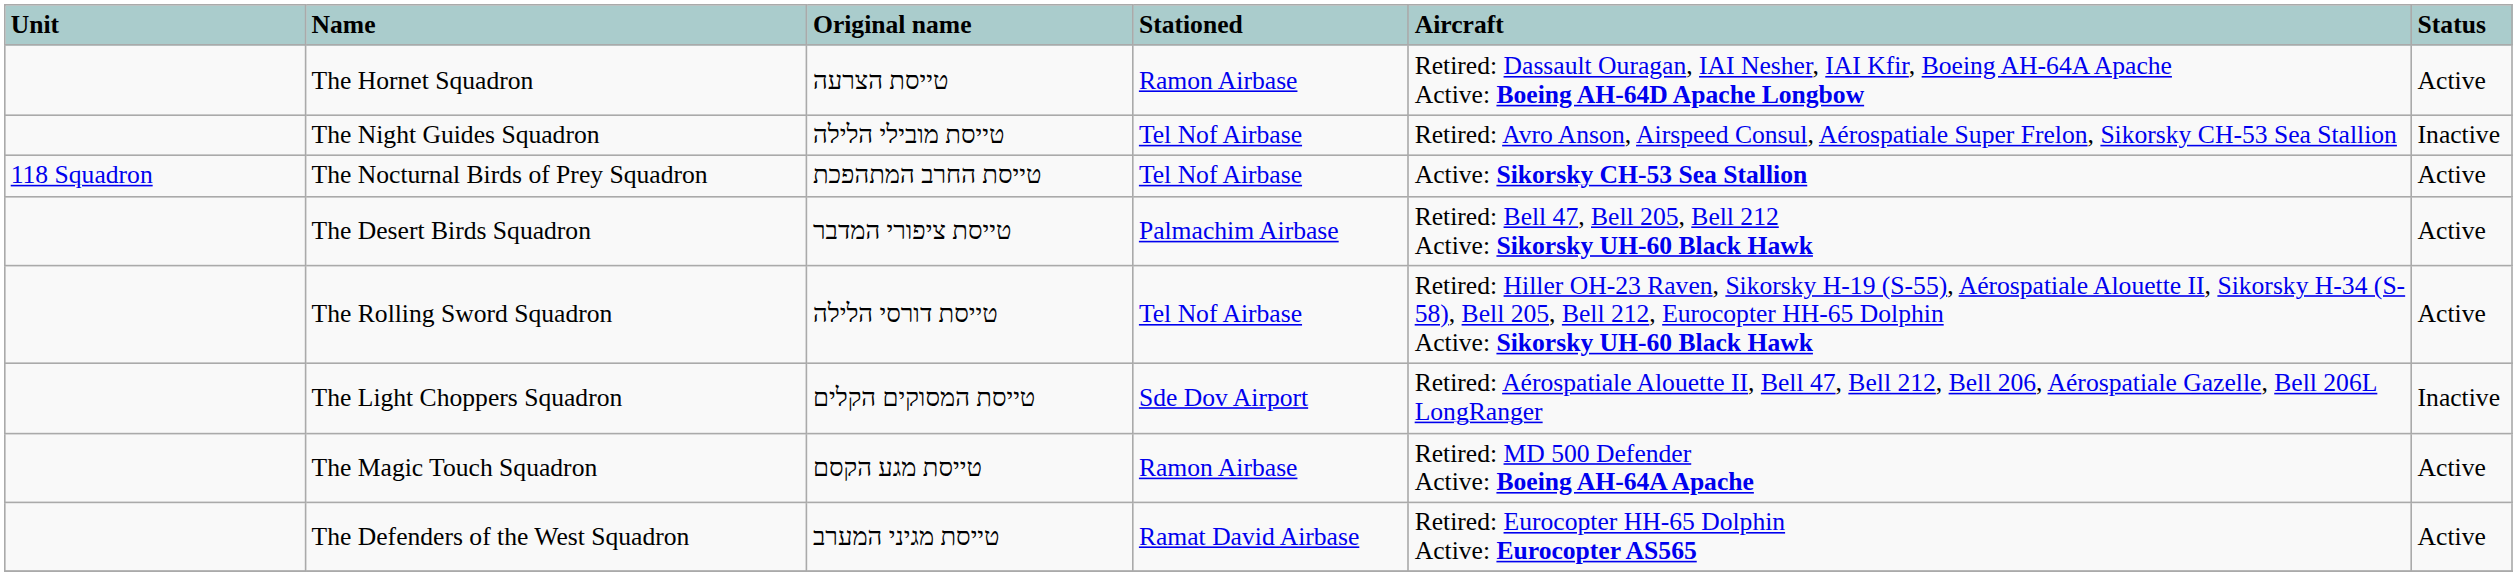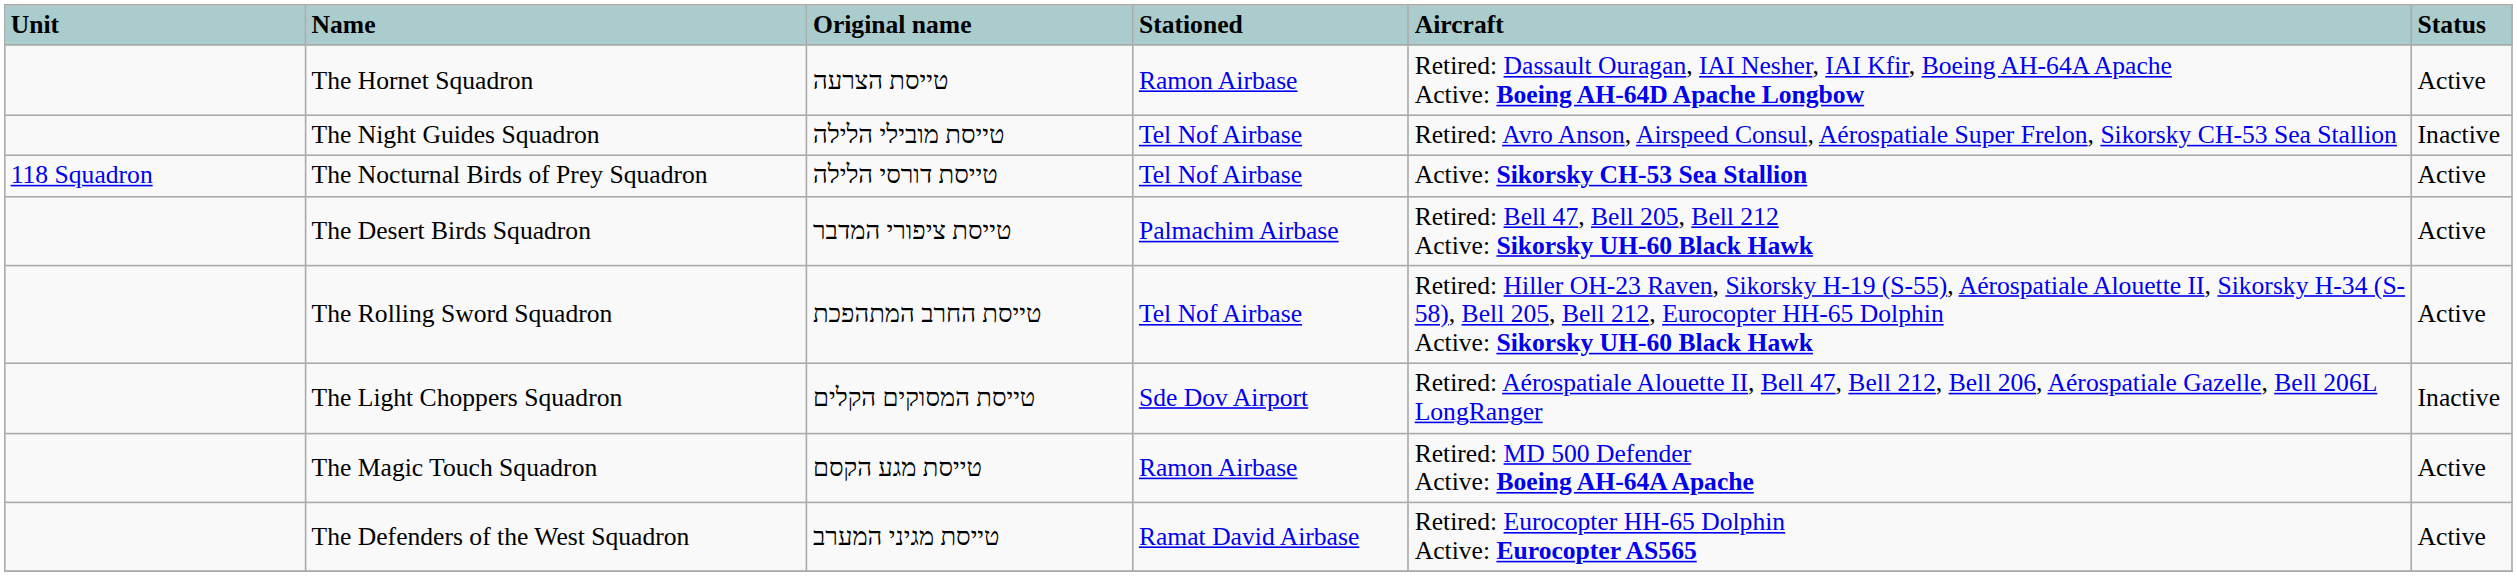 <table class="wikitable">
 <tr>
 <th style="text-align: left; background: #aacccc;" width="12%">Unit</th>
 <th style="text-align: left; background: #aacccc;" width="20%">Name</th>
 <th style="text-align: left; background: #aacccc;" width="13%">Original name</th>
 <th style="text-align: left; background: #aacccc;" width="11%">Stationed</th>
 <th style="text-align: left; background: #aacccc;" width="40%">Aircraft</th>
 <th style="text-align: left; background: #aacccc;" width="5%">Status</th>
 </tr>
 <tr ---->
 <td></td>
 <td>The Hornet Squadron</td>
 <td>טייסת הצרעה</td>
 <td><a href='#'>Ramon Airbase</a></td>
 <td>Retired: <a href='#'>Dassault Ouragan</a>, <a href='#'>IAI Nesher</a>, <a href='#'>IAI Kfir</a>, <a href='#'>Boeing AH-64A Apache</a><br>Active: <strong><a href='#'>Boeing AH-64D Apache Longbow</a></strong></td>
 <td><span>Active</span></td>
 </tr>
 <tr ---->
 <td></td>
 <td>The Night Guides Squadron</td>
 <td>טייסת מובילי הלילה</td>
 <td><a href='#'>Tel Nof Airbase</a></td>
 <td>Retired:  <a href='#'>Avro Anson</a>, <a href='#'>Airspeed Consul</a>, <a href='#'>Aérospatiale Super Frelon</a>, <a href='#'>Sikorsky CH-53 Sea Stallion</a></td>
 <td><span>Inactive</span></td>
 </tr>
 <tr ---->
 <td><div><a href='#'>118 Squadron</a></div></td>
 <td>The Nocturnal Birds of Prey Squadron</td>
-<td>טייסת החרב המתהפכת</td>
+<td>טייסת דורסי הלילה</td>
 <td><a href='#'>Tel Nof Airbase</a></td>
 <td>Active: <strong><a href='#'>Sikorsky CH-53 Sea Stallion</a></strong></td>
 <td><span>Active</span></td>
 </tr>
 <tr ---->
 <td></td>
 <td>The Desert Birds Squadron</td>
 <td>טייסת ציפורי המדבר</td>
 <td><a href='#'>Palmachim Airbase</a></td>
 <td>Retired: <a href='#'>Bell 47</a>, <a href='#'>Bell 205</a>, <a href='#'>Bell 212</a><br>Active: <strong><a href='#'>Sikorsky UH-60 Black Hawk</a></strong></td>
 <td><span>Active</span></td>
 </tr>
 <tr ---->
 <td></td>
 <td>The Rolling Sword Squadron</td>
-<td>טייסת דורסי הלילה</td>
+<td>טייסת החרב המתהפכת</td>
 <td><a href='#'>Tel Nof Airbase</a></td>
 <td>Retired: <a href='#'>Hiller OH-23 Raven</a>, <a href='#'>Sikorsky H-19 (S-55)</a>, <a href='#'>Aérospatiale Alouette II</a>, <a href='#'>Sikorsky H-34 (S-58)</a>, <a href='#'>Bell 205</a>, <a href='#'>Bell 212</a>, <a href='#'>Eurocopter HH-65 Dolphin</a><br>Active: <strong><a href='#'>Sikorsky UH-60 Black Hawk</a></strong></td>
 <td><span>Active</span></td>
 </tr>
 <tr ---->
 <td></td>
 <td>The Light Choppers Squadron</td>
 <td>טייסת המסוקים הקלים</td>
 <td><a href='#'>Sde Dov Airport</a></td>
 <td>Retired: <a href='#'>Aérospatiale Alouette II</a>, <a href='#'>Bell 47</a>, <a href='#'>Bell 212</a>, <a href='#'>Bell 206</a>, <a href='#'>Aérospatiale Gazelle</a>, <a href='#'>Bell 206L LongRanger</a></td>
 <td><span>Inactive</span></td>
 </tr>
 <tr ---->
 <td></td>
 <td>The Magic Touch Squadron</td>
 <td>טייסת מגע הקסם</td>
 <td><a href='#'>Ramon Airbase</a></td>
 <td>Retired: <a href='#'>MD 500 Defender</a><br>Active: <strong><a href='#'>Boeing AH-64A Apache</a></strong></td>
 <td><span>Active</span></td>
 </tr>
 <tr ---->
 <td></td>
 <td>The Defenders of the West Squadron</td>
 <td>טייסת מגיני המערב</td>
 <td><a href='#'>Ramat David Airbase</a></td>
 <td>Retired:  <a href='#'>Eurocopter HH-65 Dolphin</a><br>Active:  <strong><a href='#'>Eurocopter AS565</a></strong></td>
 <td><span>Active</span></td>
 </tr>
 <tr ---->
 </tr>
 </table>
